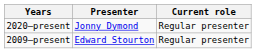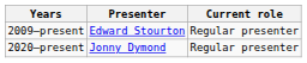 <table class="wikitable">
 <tr>
 <th>Years</th>
 <th>Presenter</th>
 <th>Current role</th>
 </tr>
 <tr>
+<td>2009–present</td>
+<td><a href='#'>Edward Stourton</a></td>
+<td>Regular presenter</td>
+</tr>
+<tr>
 <td>2020–present</td>
 <td><a href='#'>Jonny Dymond</a></td>
 <td>Regular presenter<br></td>
 </tr>
-<tr>
-<td>2009–present</td>
-<td><a href='#'>Edward Stourton</a></td>
-<td>Regular presenter</td>
-</tr>
 </table>
